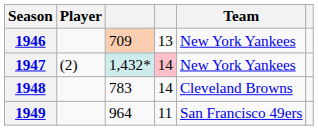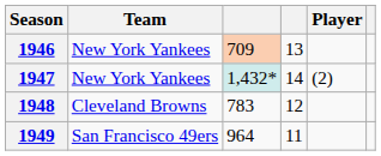 <table class="plainrowheaders sortable wikitable">
 <tr>
 <th scope=col>Season</th>
-<th scope=col>Player</th>
+<th scope=col>Team</th>
 <th scope=col></th>
 <th scope=col></th>
-<th scope=col>Team</th>
+<th scope=col>Player</th>
 <th scope=col class= "unsortable"></th>
 </tr>
 <tr>
 <th scope=row><a href='#'>1946</a></th>
-<td></td>
+<td><a href='#'>New York Yankees</a></td>
 <td style="background-color:#FBCEB1">709</td>
 <td>13</td>
-<td><a href='#'>New York Yankees</a></td>
+<td></td>
 <td></td>
 </tr>
 <tr>
 <th scope=row><a href='#'>1947</a></th>
+<td><a href='#'>New York Yankees</a></td>
+<td style="background-color:#CFECEC">1,432*</td>
+<td>14</td>
 <td> (2)</td>
-<td style="background-color:#CFECEC">1,432*</td>
-<td style="background: pink;">14</td>
-<td><a href='#'>New York Yankees</a></td>
 <td></td>
 </tr>
 <tr>
 <th scope=row><a href='#'>1948</a></th>
+<td><a href='#'>Cleveland Browns</a></td>
+<td>783</td>
+<td>12</td>
 <td></td>
-<td>783</td>
-<td>14</td>
-<td><a href='#'>Cleveland Browns</a></td>
 <td></td>
 </tr>
 <tr>
 <th scope=row><a href='#'>1949</a></th>
-<td></td>
+<td><a href='#'>San Francisco 49ers</a></td>
 <td>964</td>
 <td>11</td>
-<td><a href='#'>San Francisco 49ers</a></td>
+<td></td>
 <td></td>
 </tr>
 </table>
